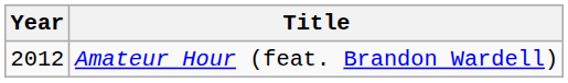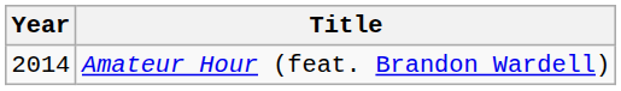 <table class="wikitable">
 <tr>
 <th>Year</th>
 <th>Title</th>
 </tr>
 <tr>
-<td>2012</td>
+<td>2014</td>
 <td><em><a href='#'>Amateur Hour</a></em> (feat. <a href='#'>Brandon Wardell</a>)</td>
 </tr>
 </table>
